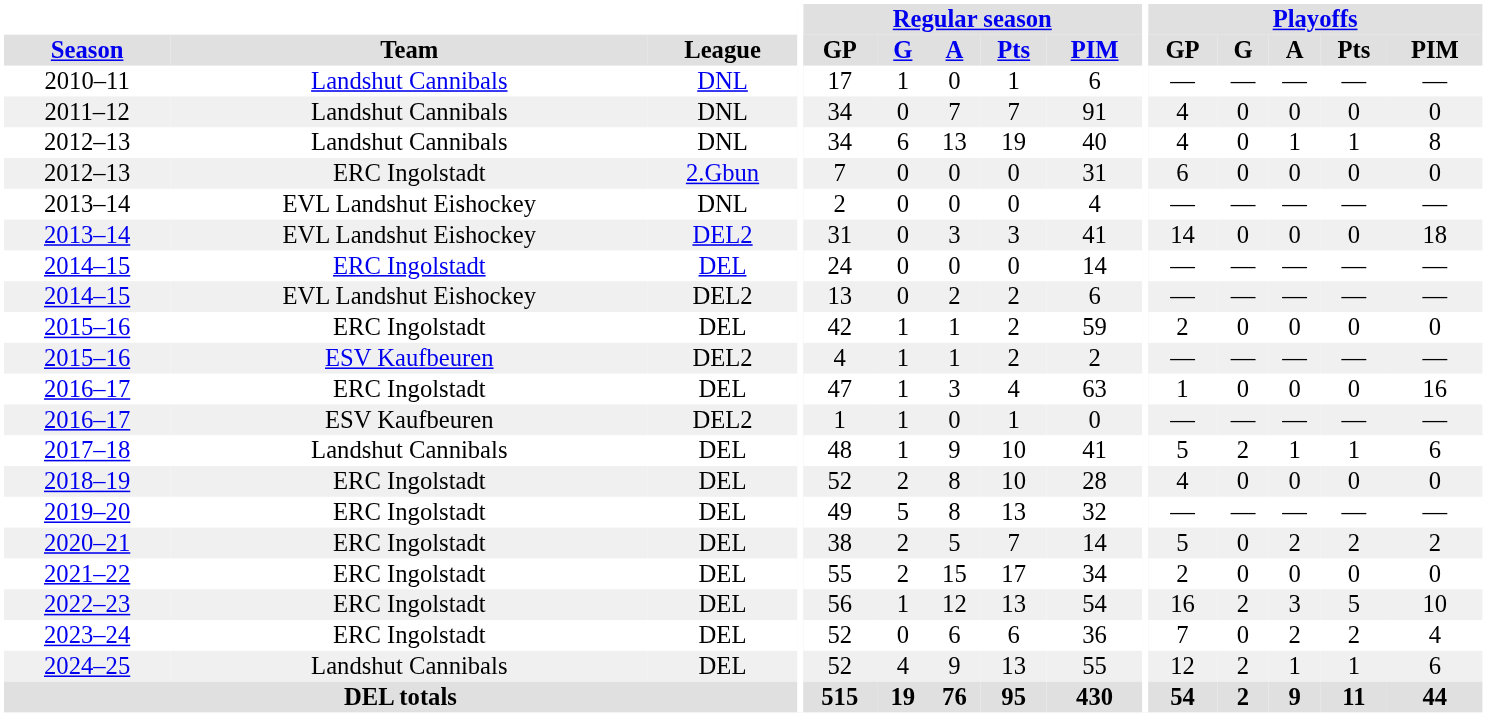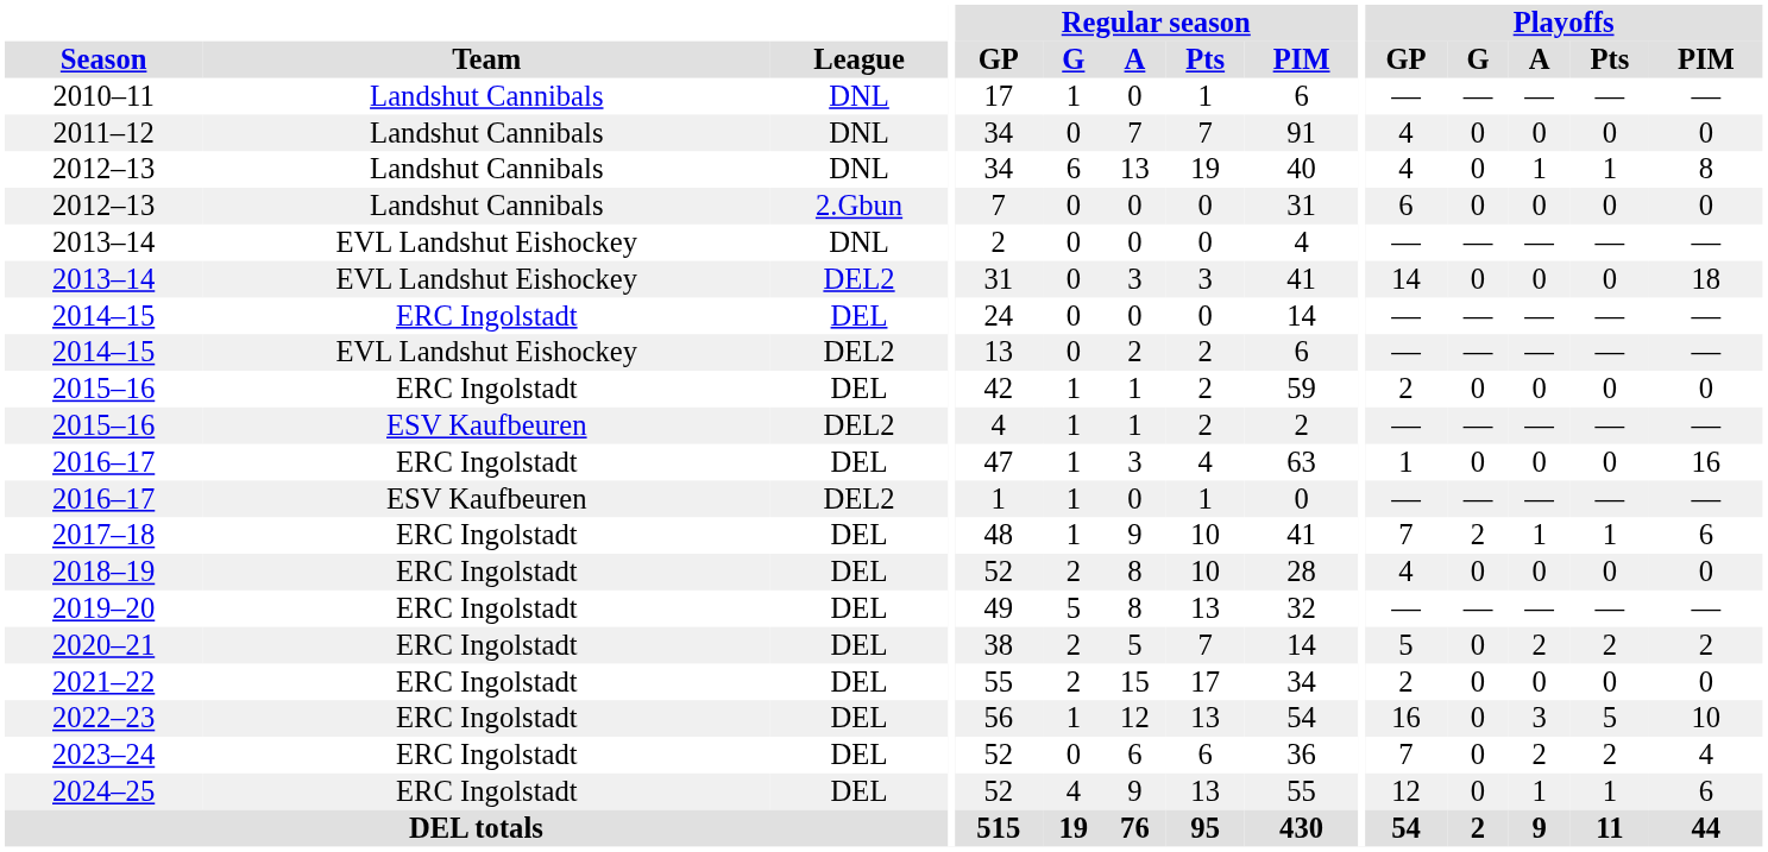 <table border="0" cellpadding="1" cellspacing="0" style="text-align:center; width:60em">
 <tr bgcolor="#e0e0e0">
 <th colspan="3" bgcolor="#ffffff"></th>
 <th rowspan="99" bgcolor="#ffffff"></th>
 <th colspan="5"><a href='#'>Regular season</a></th>
 <th rowspan="99" bgcolor="#ffffff"></th>
 <th colspan="5"><a href='#'>Playoffs</a></th>
 </tr>
 <tr bgcolor="#e0e0e0">
 <th><a href='#'>Season</a></th>
 <th>Team</th>
 <th>League</th>
 <th>GP</th>
 <th><a href='#'>G</a></th>
 <th><a href='#'>A</a></th>
 <th><a href='#'>Pts</a></th>
 <th><a href='#'>PIM</a></th>
 <th>GP</th>
 <th>G</th>
 <th>A</th>
 <th>Pts</th>
 <th>PIM</th>
 </tr>
 <tr>
 <td>2010–11</td>
 <td><a href='#'>Landshut Cannibals</a></td>
 <td><a href='#'>DNL</a></td>
 <td>17</td>
 <td>1</td>
 <td>0</td>
 <td>1</td>
 <td>6</td>
 <td>—</td>
 <td>—</td>
 <td>—</td>
 <td>—</td>
 <td>—</td>
 </tr>
 <tr bgcolor="#f0f0f0">
 <td>2011–12</td>
 <td>Landshut Cannibals</td>
 <td>DNL</td>
 <td>34</td>
 <td>0</td>
 <td>7</td>
 <td>7</td>
 <td>91</td>
 <td>4</td>
 <td>0</td>
 <td>0</td>
 <td>0</td>
 <td>0</td>
 </tr>
 <tr>
 <td>2012–13</td>
 <td>Landshut Cannibals</td>
 <td>DNL</td>
 <td>34</td>
 <td>6</td>
 <td>13</td>
 <td>19</td>
 <td>40</td>
 <td>4</td>
 <td>0</td>
 <td>1</td>
 <td>1</td>
 <td>8</td>
 </tr>
 <tr bgcolor="#f0f0f0">
 <td>2012–13</td>
-<td>ERC Ingolstadt</td>
+<td>Landshut Cannibals</td>
 <td><a href='#'>2.Gbun</a></td>
 <td>7</td>
 <td>0</td>
 <td>0</td>
 <td>0</td>
 <td>31</td>
 <td>6</td>
 <td>0</td>
 <td>0</td>
 <td>0</td>
 <td>0</td>
 </tr>
 <tr>
 <td>2013–14</td>
 <td>EVL Landshut Eishockey</td>
 <td>DNL</td>
 <td>2</td>
 <td>0</td>
 <td>0</td>
 <td>0</td>
 <td>4</td>
 <td>—</td>
 <td>—</td>
 <td>—</td>
 <td>—</td>
 <td>—</td>
 </tr>
 <tr bgcolor="#f0f0f0">
 <td><a href='#'>2013–14</a></td>
 <td>EVL Landshut Eishockey</td>
 <td><a href='#'>DEL2</a></td>
 <td>31</td>
 <td>0</td>
 <td>3</td>
 <td>3</td>
 <td>41</td>
 <td>14</td>
 <td>0</td>
 <td>0</td>
 <td>0</td>
 <td>18</td>
 </tr>
 <tr>
 <td><a href='#'>2014–15</a></td>
 <td><a href='#'>ERC Ingolstadt</a></td>
 <td><a href='#'>DEL</a></td>
 <td>24</td>
 <td>0</td>
 <td>0</td>
 <td>0</td>
 <td>14</td>
 <td>—</td>
 <td>—</td>
 <td>—</td>
 <td>—</td>
 <td>—</td>
 </tr>
 <tr bgcolor="#f0f0f0">
 <td><a href='#'>2014–15</a></td>
 <td>EVL Landshut Eishockey</td>
 <td>DEL2</td>
 <td>13</td>
 <td>0</td>
 <td>2</td>
 <td>2</td>
 <td>6</td>
 <td>—</td>
 <td>—</td>
 <td>—</td>
 <td>—</td>
 <td>—</td>
 </tr>
 <tr>
 <td><a href='#'>2015–16</a></td>
 <td>ERC Ingolstadt</td>
 <td>DEL</td>
 <td>42</td>
 <td>1</td>
 <td>1</td>
 <td>2</td>
 <td>59</td>
 <td>2</td>
 <td>0</td>
 <td>0</td>
 <td>0</td>
 <td>0</td>
 </tr>
 <tr bgcolor="#f0f0f0">
 <td><a href='#'>2015–16</a></td>
 <td><a href='#'>ESV Kaufbeuren</a></td>
 <td>DEL2</td>
 <td>4</td>
 <td>1</td>
 <td>1</td>
 <td>2</td>
 <td>2</td>
 <td>—</td>
 <td>—</td>
 <td>—</td>
 <td>—</td>
 <td>—</td>
 </tr>
 <tr>
 <td><a href='#'>2016–17</a></td>
 <td>ERC Ingolstadt</td>
 <td>DEL</td>
 <td>47</td>
 <td>1</td>
 <td>3</td>
 <td>4</td>
 <td>63</td>
 <td>1</td>
 <td>0</td>
 <td>0</td>
 <td>0</td>
 <td>16</td>
 </tr>
 <tr bgcolor="#f0f0f0">
 <td><a href='#'>2016–17</a></td>
 <td>ESV Kaufbeuren</td>
 <td>DEL2</td>
 <td>1</td>
 <td>1</td>
 <td>0</td>
 <td>1</td>
 <td>0</td>
 <td>—</td>
 <td>—</td>
 <td>—</td>
 <td>—</td>
 <td>—</td>
 </tr>
 <tr>
 <td><a href='#'>2017–18</a></td>
-<td>Landshut Cannibals</td>
+<td>ERC Ingolstadt</td>
 <td>DEL</td>
 <td>48</td>
 <td>1</td>
 <td>9</td>
 <td>10</td>
 <td>41</td>
-<td>5</td>
+<td>7</td>
 <td>2</td>
 <td>1</td>
 <td>1</td>
 <td>6</td>
 </tr>
 <tr bgcolor="#f0f0f0">
 <td><a href='#'>2018–19</a></td>
 <td>ERC Ingolstadt</td>
 <td>DEL</td>
 <td>52</td>
 <td>2</td>
 <td>8</td>
 <td>10</td>
 <td>28</td>
 <td>4</td>
 <td>0</td>
 <td>0</td>
 <td>0</td>
 <td>0</td>
 </tr>
 <tr>
 <td><a href='#'>2019–20</a></td>
 <td>ERC Ingolstadt</td>
 <td>DEL</td>
 <td>49</td>
 <td>5</td>
 <td>8</td>
 <td>13</td>
 <td>32</td>
 <td>—</td>
 <td>—</td>
 <td>—</td>
 <td>—</td>
 <td>—</td>
 </tr>
 <tr bgcolor="#f0f0f0">
 <td><a href='#'>2020–21</a></td>
 <td>ERC Ingolstadt</td>
 <td>DEL</td>
 <td>38</td>
 <td>2</td>
 <td>5</td>
 <td>7</td>
 <td>14</td>
 <td>5</td>
 <td>0</td>
 <td>2</td>
 <td>2</td>
 <td>2</td>
 </tr>
 <tr>
 <td><a href='#'>2021–22</a></td>
 <td>ERC Ingolstadt</td>
 <td>DEL</td>
 <td>55</td>
 <td>2</td>
 <td>15</td>
 <td>17</td>
 <td>34</td>
 <td>2</td>
 <td>0</td>
 <td>0</td>
 <td>0</td>
 <td>0</td>
 </tr>
 <tr bgcolor="#f0f0f0">
 <td><a href='#'>2022–23</a></td>
 <td>ERC Ingolstadt</td>
 <td>DEL</td>
 <td>56</td>
 <td>1</td>
 <td>12</td>
 <td>13</td>
 <td>54</td>
 <td>16</td>
-<td>2</td>
+<td>0</td>
 <td>3</td>
 <td>5</td>
 <td>10</td>
 </tr>
 <tr>
 <td><a href='#'>2023–24</a></td>
 <td>ERC Ingolstadt</td>
 <td>DEL</td>
 <td>52</td>
 <td>0</td>
 <td>6</td>
 <td>6</td>
 <td>36</td>
 <td>7</td>
 <td>0</td>
 <td>2</td>
 <td>2</td>
 <td>4</td>
 </tr>
 <tr bgcolor="#f0f0f0">
 <td><a href='#'>2024–25</a></td>
-<td>Landshut Cannibals</td>
+<td>ERC Ingolstadt</td>
 <td>DEL</td>
 <td>52</td>
 <td>4</td>
 <td>9</td>
 <td>13</td>
 <td>55</td>
 <td>12</td>
-<td>2</td>
+<td>0</td>
 <td>1</td>
 <td>1</td>
 <td>6</td>
 </tr>
 <tr bgcolor="#e0e0e0">
 <th colspan="3">DEL totals</th>
 <th>515</th>
 <th>19</th>
 <th>76</th>
 <th>95</th>
 <th>430</th>
 <th>54</th>
 <th>2</th>
 <th>9</th>
 <th>11</th>
 <th>44</th>
 </tr>
 </table>
